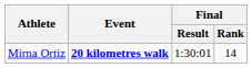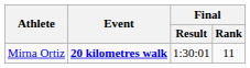 <table class=wikitable style=font-size:90%>
 <tr>
 <th rowspan=2>Athlete</th>
 <th rowspan=2>Event</th>
 <th colspan=2>Final</th>
 </tr>
 <tr style=font-size:95%>
 <th>Result</th>
 <th>Rank</th>
 </tr>
 <tr align=center>
 <td align=left><a href='#'>Mirna Ortiz</a></td>
 <td align=left><strong><a href='#'>20 kilometres walk</a></strong></td>
 <td>1:30:01 <strong></strong></td>
-<td>14</td>
+<td>11</td>
 </tr>
 </table>
